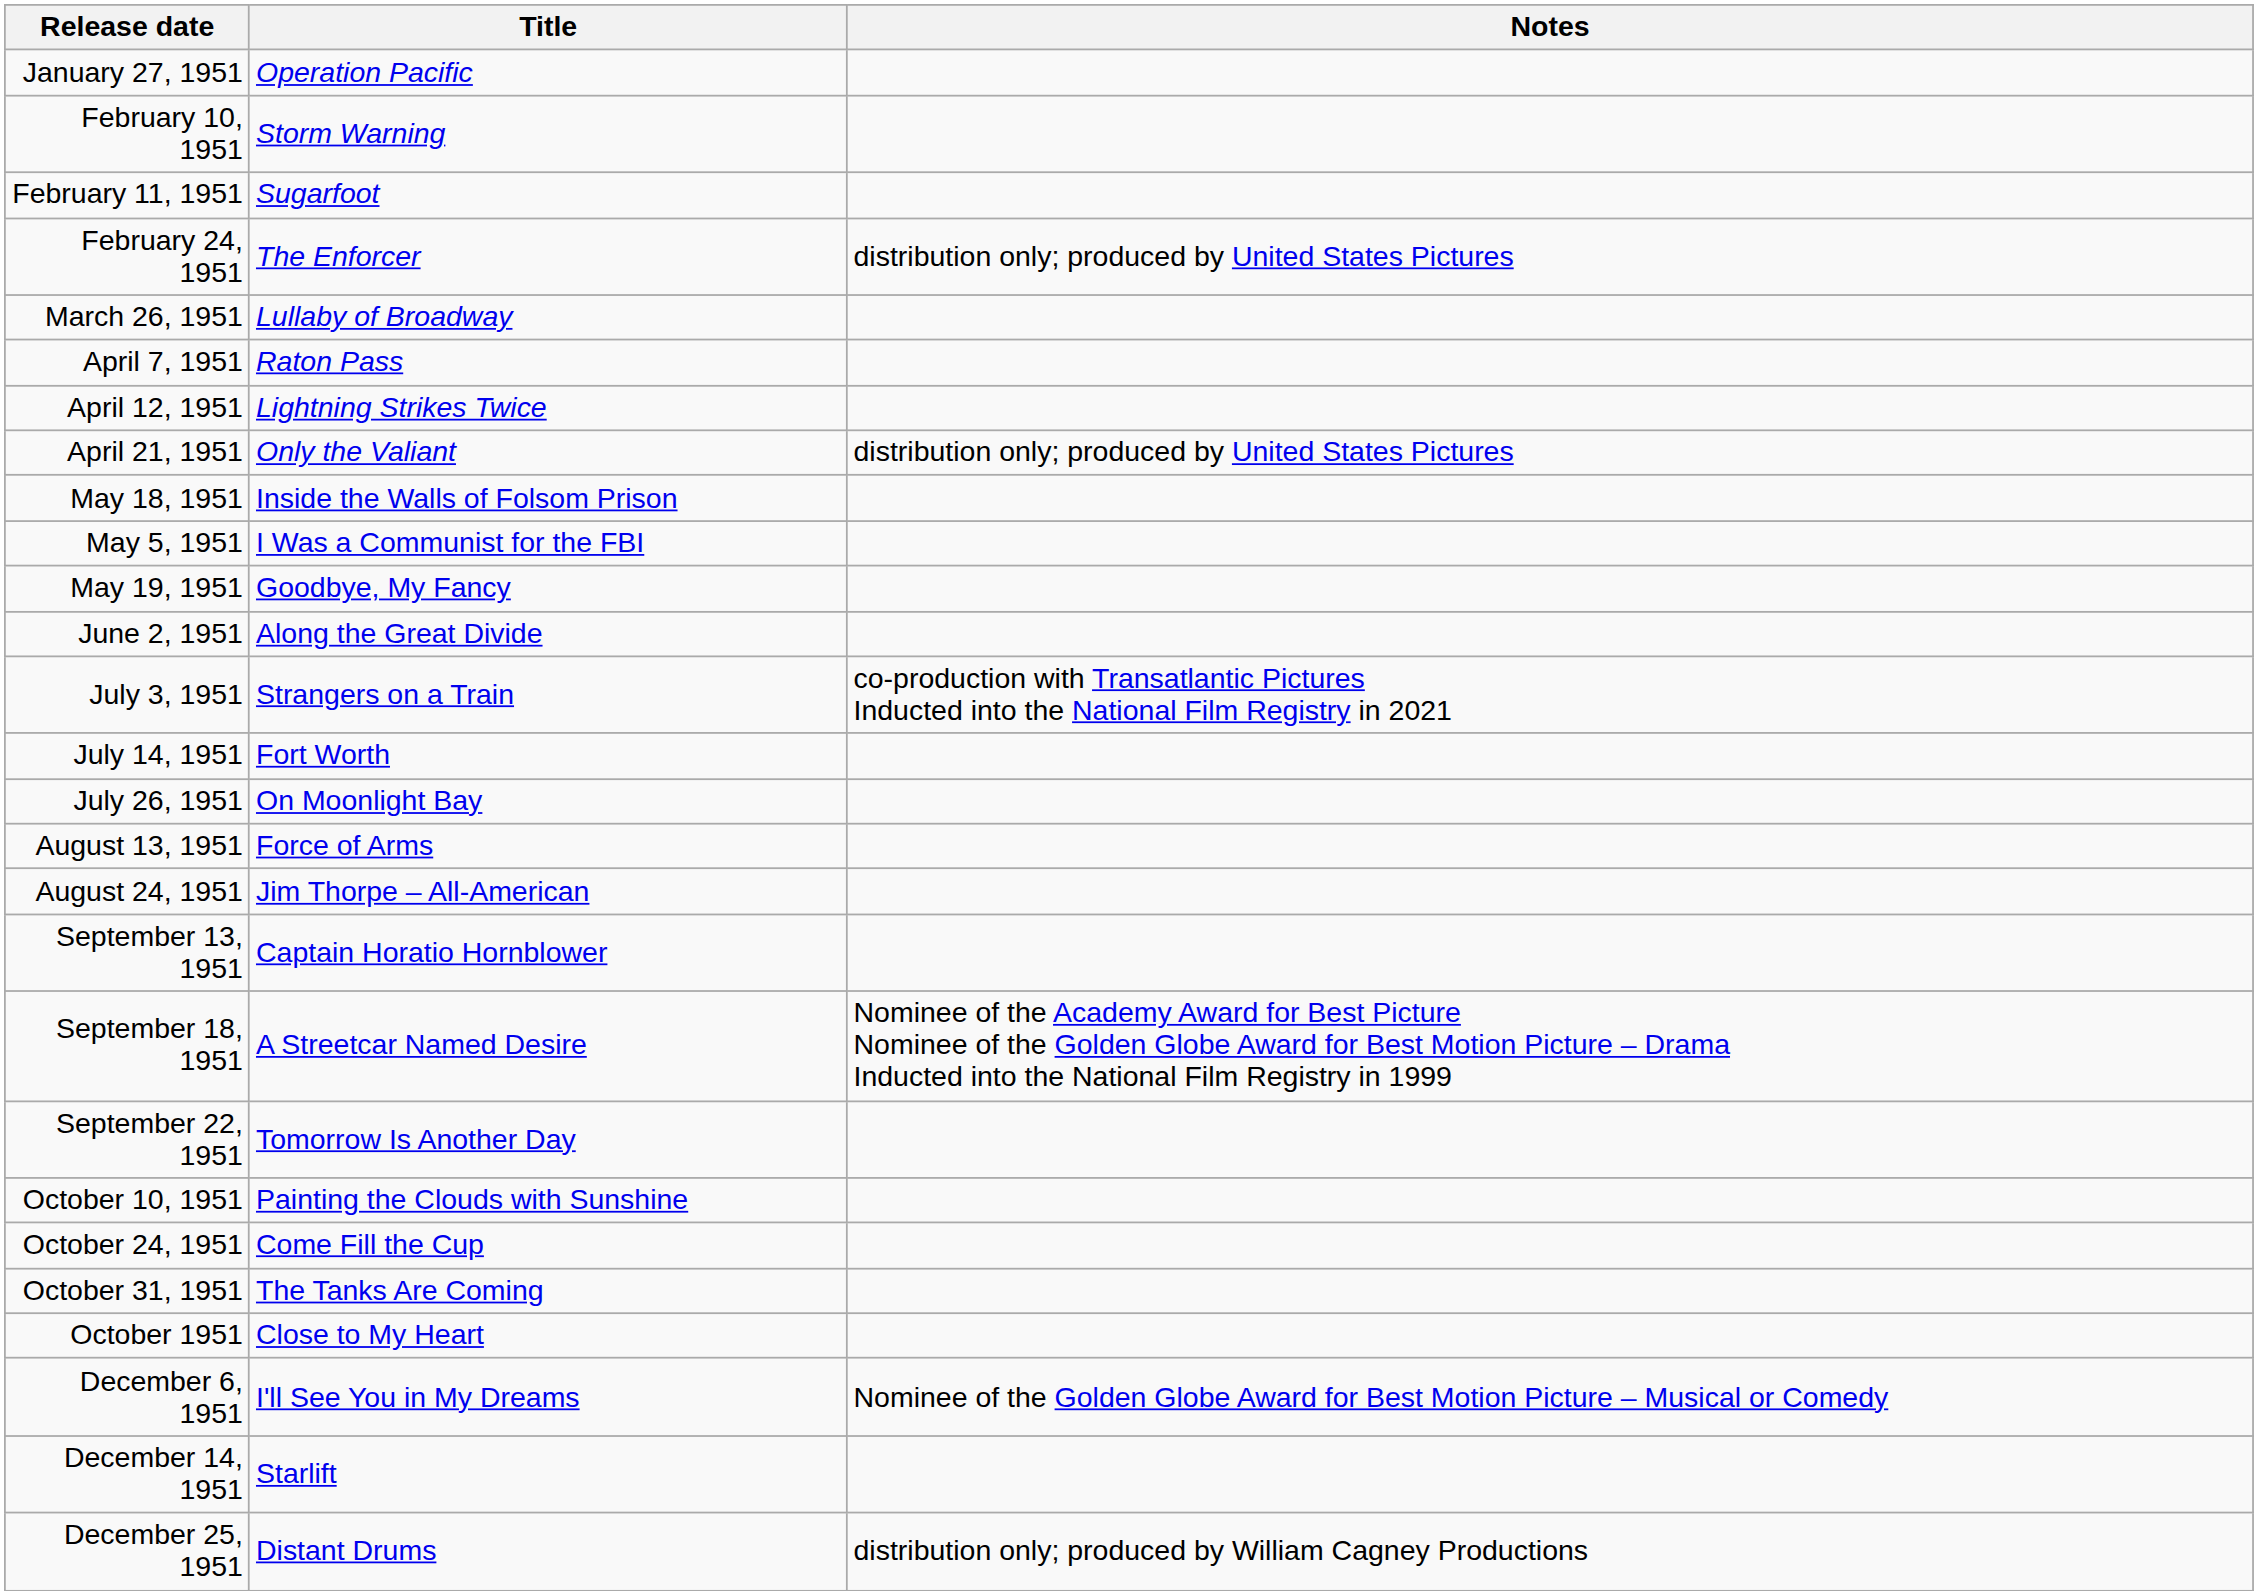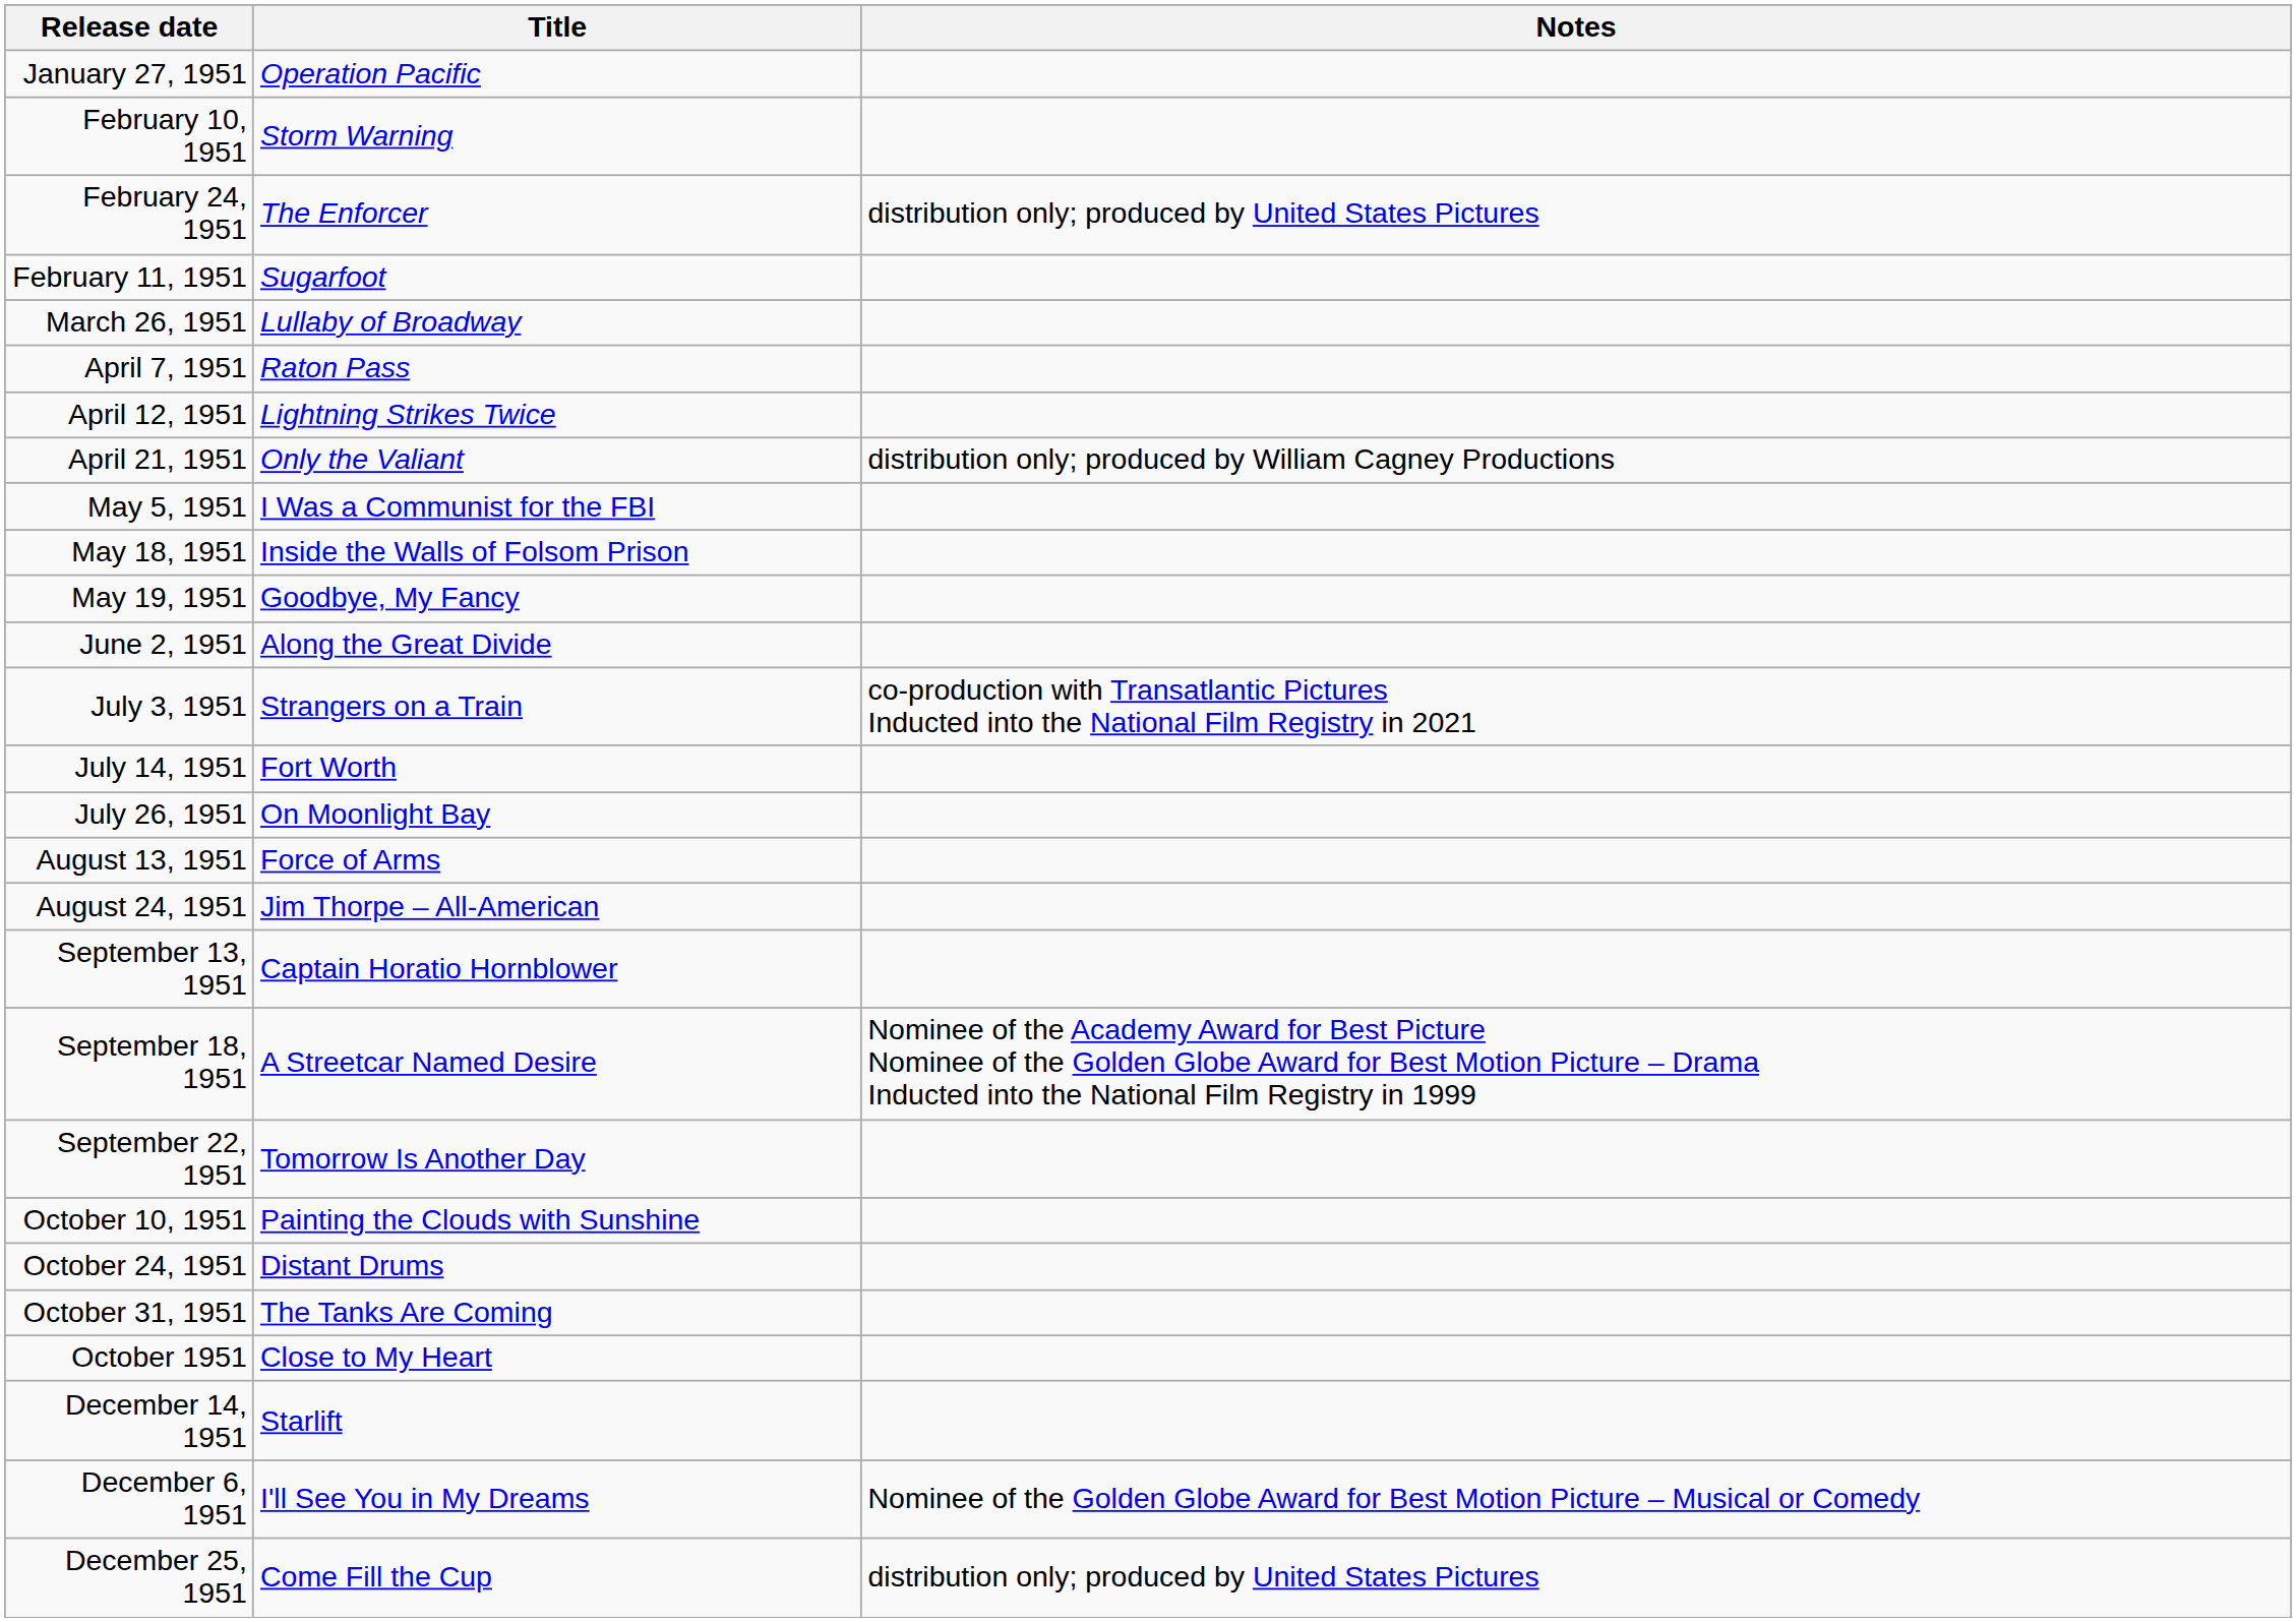 <table class="wikitable sortable" style="width:100%;">
 <tr>
 <th scope="col" style="width:130px;">Release date</th>
 <th>Title</th>
 <th>Notes</th>
 </tr>
 <tr>
 <td style="text-align:right;">January 27, 1951</td>
 <td><em><a href='#'>Operation Pacific</a></em></td>
 <td></td>
 </tr>
 <tr>
 <td style="text-align:right;">February 10, 1951</td>
 <td><em><a href='#'>Storm Warning</a></em></td>
 <td></td>
 </tr>
 <tr>
+<td style="text-align:right;">February 24, 1951</td>
+<td><em><a href='#'>The Enforcer</a></em></td>
+<td>distribution only; produced by <a href='#'>United States Pictures</a></td>
+</tr>
+<tr>
 <td style="text-align:right;">February 11, 1951</td>
 <td><em><a href='#'>Sugarfoot</a></em></td>
 <td></td>
-</tr>
-<tr>
-<td style="text-align:right;">February 24, 1951</td>
-<td><em><a href='#'>The Enforcer</a></em></td>
-<td>distribution only; produced by <a href='#'>United States Pictures</a></td>
 </tr>
 <tr>
 <td style="text-align:right;">March 26, 1951</td>
 <td><em><a href='#'>Lullaby of Broadway</a></em></td>
 <td></td>
 </tr>
 <tr>
 <td style="text-align:right;">April 7, 1951</td>
 <td><em><a href='#'>Raton Pass</a></em></td>
 <td></td>
 </tr>
 <tr>
 <td style="text-align:right;">April 12, 1951</td>
 <td><em><a href='#'>Lightning Strikes Twice</a></em></td>
 <td></td>
 </tr>
 <tr>
 <td style="text-align:right;">April 21, 1951</td>
 <td><em><a href='#'>Only the Valiant</a><strong></td>
-<td>distribution only; produced by <a href='#'>United States Pictures</a></td>
+<td>distribution only; produced by William Cagney Productions</td>
+</tr>
+<tr>
+<td style="text-align:right;">May 5, 1951</td>
+<td></em><a href='#'>I Was a Communist for the FBI</a><em></td>
+<td></td>
 </tr>
 <tr>
 <td style="text-align:right;">May 18, 1951</td>
 <td></em><a href='#'>Inside the Walls of Folsom Prison</a><em></td>
-<td></td>
-</tr>
-<tr>
-<td style="text-align:right;">May 5, 1951</td>
-<td></em><a href='#'>I Was a Communist for the FBI</a><em></td>
 <td></td>
 </tr>
 <tr>
 <td style="text-align:right;">May 19, 1951</td>
 <td></em><a href='#'>Goodbye, My Fancy</a><em></td>
 <td></td>
 </tr>
 <tr>
 <td style="text-align:right;">June 2, 1951</td>
 <td></em><a href='#'>Along the Great Divide</a><em></td>
 <td></td>
 </tr>
 <tr>
 <td style="text-align:right;">July 3, 1951</td>
 <td></em><a href='#'>Strangers on a Train</a><em></td>
 <td>co-production with <a href='#'>Transatlantic Pictures</a><br>Inducted into the <a href='#'>National Film Registry</a> in 2021</td>
 </tr>
 <tr>
 <td style="text-align:right;">July 14, 1951</td>
 <td></em><a href='#'>Fort Worth</a><em></td>
 <td></td>
 </tr>
 <tr>
 <td style="text-align:right;">July 26, 1951</td>
 <td></em><a href='#'>On Moonlight Bay</a><em></td>
 <td></td>
 </tr>
 <tr>
 <td style="text-align:right;">August 13, 1951</td>
 <td></em><a href='#'>Force of Arms</a><em></td>
 <td></td>
 </tr>
 <tr>
 <td style="text-align:right;">August 24, 1951</td>
 <td></em><a href='#'>Jim Thorpe – All-American</a><em></td>
 <td></td>
 </tr>
 <tr>
 <td style="text-align:right;">September 13, 1951</td>
 <td></em><a href='#'>Captain Horatio Hornblower</a><em></td>
 <td></td>
 </tr>
 <tr>
 <td style="text-align:right;">September 18, 1951</td>
 <td></em><a href='#'>A Streetcar Named Desire</a><em></td>
 <td>Nominee of the <a href='#'>Academy Award for Best Picture</a><br>Nominee of the <a href='#'>Golden Globe Award for Best Motion Picture – Drama</a><br>Inducted into the National Film Registry in 1999</td>
 </tr>
 <tr>
 <td style="text-align:right;">September 22, 1951</td>
 <td></em><a href='#'>Tomorrow Is Another Day</a><em></td>
 <td></td>
 </tr>
 <tr>
 <td style="text-align:right;">October 10, 1951</td>
 <td></em><a href='#'>Painting the Clouds with Sunshine</a><em></td>
 <td></td>
 </tr>
 <tr>
 <td style="text-align:right;">October 24, 1951</td>
-<td></em><a href='#'>Come Fill the Cup</a><em></td>
+<td></em><a href='#'>Distant Drums</a><em></td>
 <td></td>
 </tr>
 <tr>
 <td style="text-align:right;">October 31, 1951</td>
 <td></em><a href='#'>The Tanks Are Coming</a><em></td>
 <td></td>
 </tr>
 <tr>
 <td style="text-align:right;">October 1951</td>
 <td></em><a href='#'>Close to My Heart</a><em></td>
 <td></td>
 </tr>
 <tr>
+<td style="text-align:right;">December 14, 1951</td>
+<td></em><a href='#'>Starlift</a><em></td>
+<td></td>
+</tr>
+<tr>
 <td style="text-align:right;">December 6, 1951</td>
 <td></em><a href='#'>I'll See You in My Dreams</a><em></td>
 <td>Nominee of the <a href='#'>Golden Globe Award for Best Motion Picture – Musical or Comedy</a></td>
 </tr>
 <tr>
-<td style="text-align:right;">December 14, 1951</td>
-<td></em><a href='#'>Starlift</a><em></td>
-<td></td>
-</tr>
-<tr>
 <td style="text-align:right;">December 25, 1951</td>
-<td></em><a href='#'>Distant Drums</a><em></td>
-<td>distribution only; produced by William Cagney Productions</td>
+<td></em><a href='#'>Come Fill the Cup</a><em></td>
+<td>distribution only; produced by <a href='#'>United States Pictures</a></td>
 </tr>
 <tr>
 </tr>
 </table>
